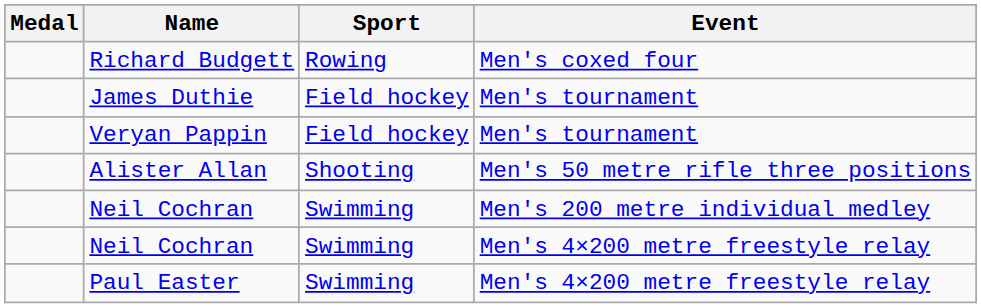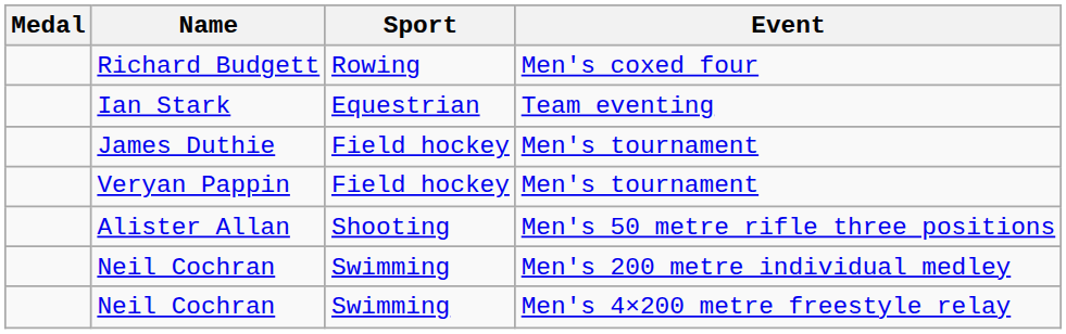 <table class="wikitable sortable">
 <tr>
 <th>Medal</th>
 <th>Name</th>
 <th>Sport</th>
 <th>Event</th>
 </tr>
 <tr>
 <td></td>
 <td><a href='#'>Richard Budgett</a></td>
 <td><a href='#'>Rowing</a></td>
 <td><a href='#'>Men's coxed four</a></td>
+</tr>
+<tr>
+<td></td>
+<td><a href='#'>Ian Stark</a></td>
+<td><a href='#'>Equestrian</a></td>
+<td><a href='#'>Team eventing</a></td>
 </tr>
 <tr>
 <td></td>
 <td><a href='#'>James Duthie</a></td>
 <td><a href='#'>Field hockey</a></td>
 <td><a href='#'>Men's tournament</a></td>
 </tr>
 <tr>
 <td></td>
 <td><a href='#'>Veryan Pappin</a></td>
 <td><a href='#'>Field hockey</a></td>
 <td><a href='#'>Men's tournament</a></td>
 </tr>
 <tr>
 <td></td>
 <td><a href='#'>Alister Allan</a></td>
 <td><a href='#'>Shooting</a></td>
 <td><a href='#'>Men's 50 metre rifle three positions</a></td>
 </tr>
 <tr>
 <td></td>
 <td><a href='#'>Neil Cochran</a></td>
 <td><a href='#'>Swimming</a></td>
 <td><a href='#'>Men's 200 metre individual medley</a></td>
 </tr>
 <tr>
 <td></td>
 <td><a href='#'>Neil Cochran</a></td>
 <td><a href='#'>Swimming</a></td>
 <td><a href='#'>Men's 4×200 metre freestyle relay</a></td>
 </tr>
-<tr>
-<td></td>
-<td><a href='#'>Paul Easter</a></td>
-<td><a href='#'>Swimming</a></td>
-<td><a href='#'>Men's 4×200 metre freestyle relay</a></td>
-</tr>
 </table>
